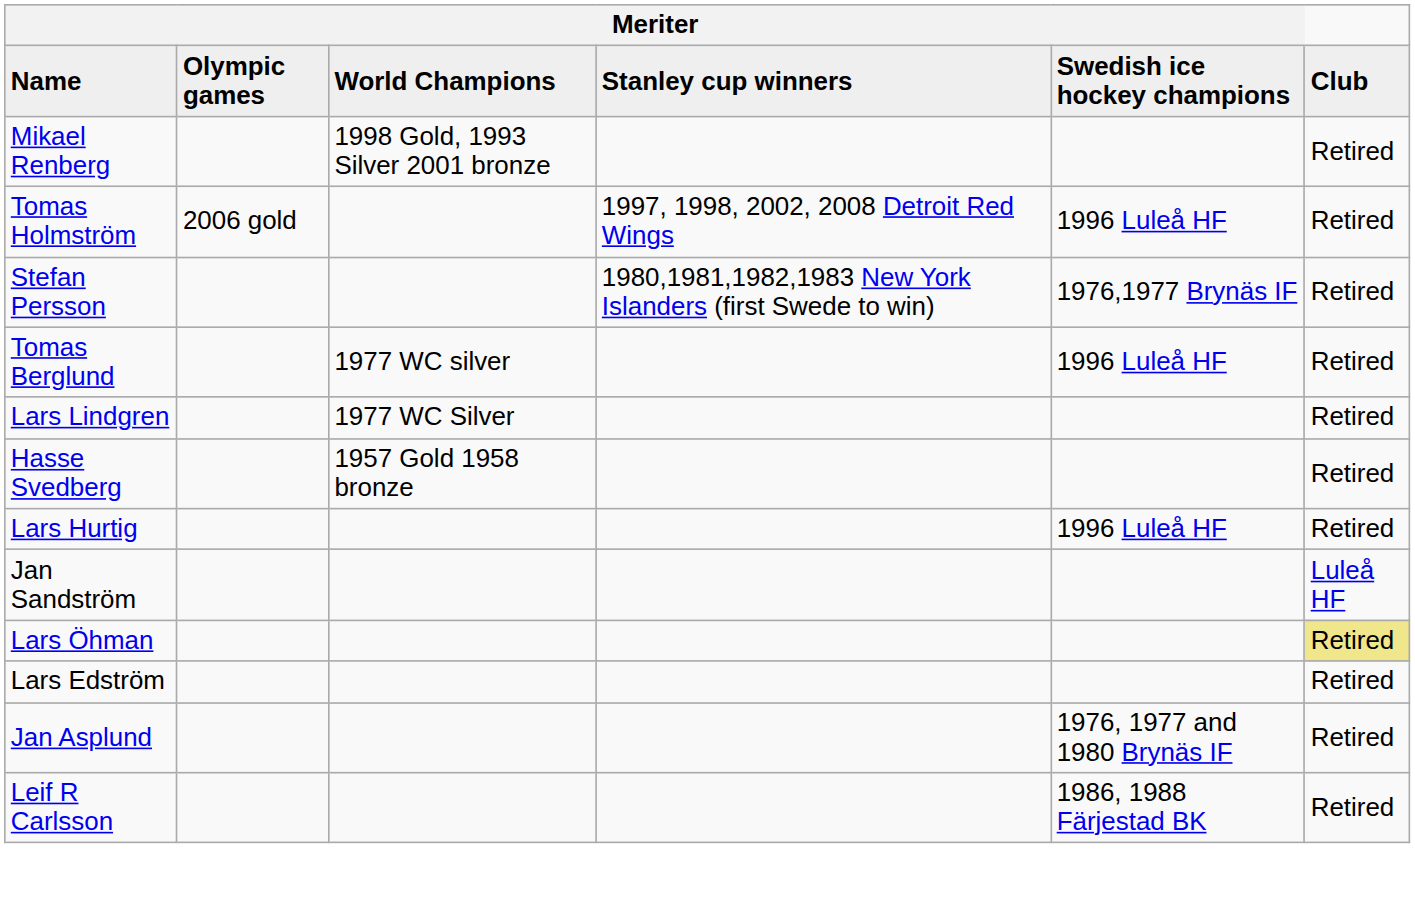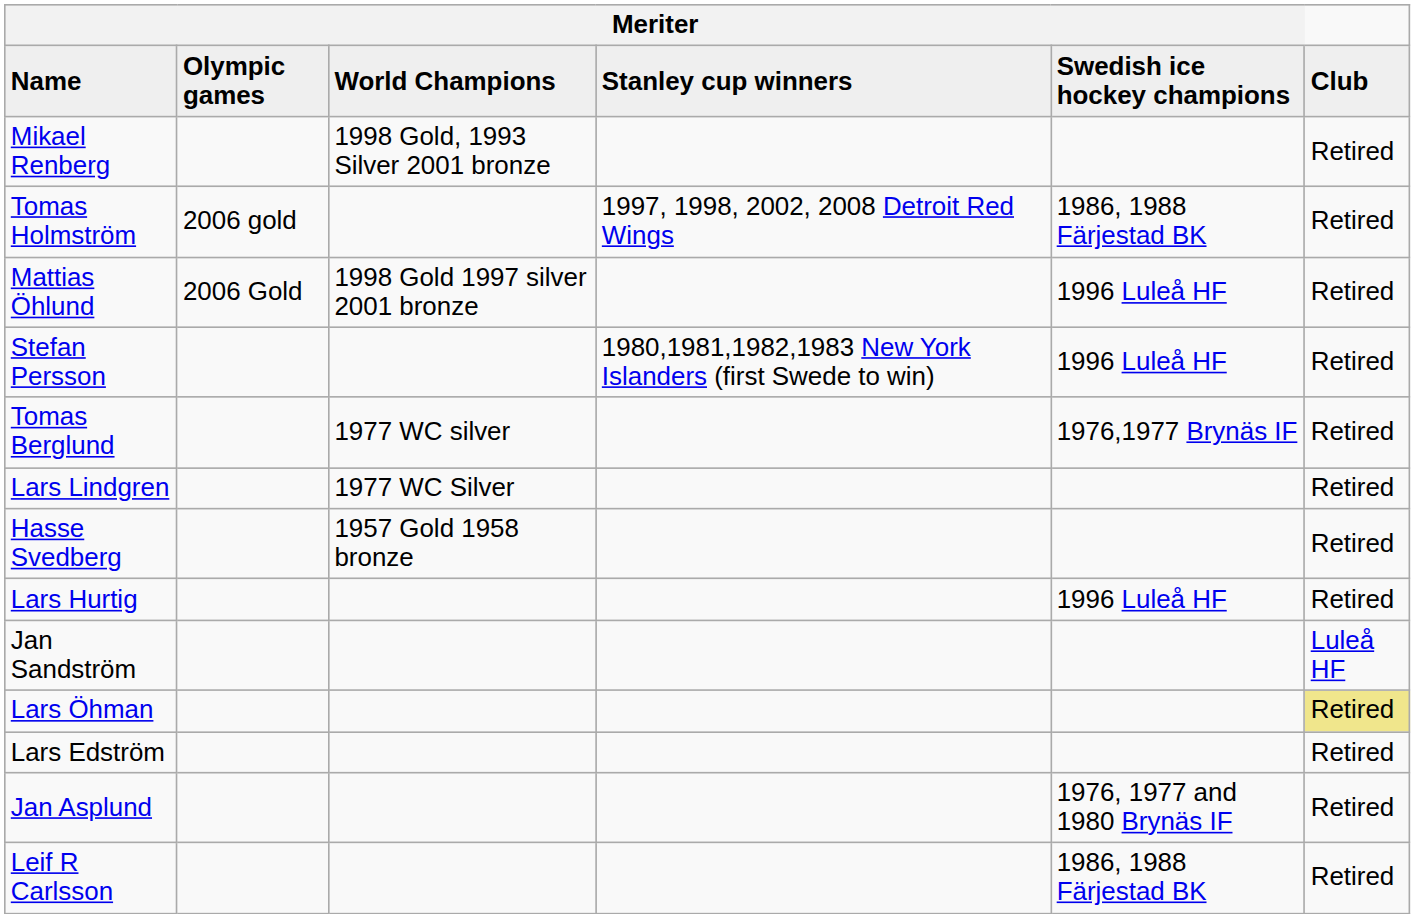 <table class="wikitable">
 <tr>
 <th colspan=5 style="border-right:0px;";>Meriter</th>
 <td style="border-left:0px";></td>
 </tr>
 <tr bgcolor="#efefef">
 <td><strong>Name</strong></td>
 <td><strong>Olympic games</strong></td>
 <td><strong>World Champions</strong></td>
 <td><strong>Stanley cup winners</strong></td>
 <td><strong>Swedish ice hockey champions</strong></td>
 <td><strong>Club</strong></td>
 </tr>
 <tr>
 <td><a href='#'>Mikael Renberg</a></td>
 <td></td>
 <td>1998 Gold, 1993 Silver 2001 bronze</td>
 <td></td>
 <td></td>
 <td>Retired</td>
 </tr>
 <tr>
 <td><a href='#'>Tomas Holmström</a></td>
 <td>2006 gold</td>
 <td></td>
 <td>1997, 1998, 2002, 2008 <a href='#'>Detroit Red Wings</a></td>
+<td>1986, 1988 <a href='#'>Färjestad BK</a></td>
+<td>Retired</td>
+</tr>
+<tr>
+<td><a href='#'>Mattias Öhlund</a></td>
+<td>2006 Gold</td>
+<td>1998 Gold 1997 silver 2001 bronze</td>
+<td></td>
 <td>1996 <a href='#'>Luleå HF</a></td>
 <td>Retired</td>
 </tr>
 <tr>
 <td><a href='#'>Stefan Persson</a></td>
 <td></td>
 <td></td>
 <td>1980,1981,1982,1983 <a href='#'>New York Islanders</a> (first Swede to win)</td>
-<td>1976,1977 <a href='#'>Brynäs IF</a></td>
+<td>1996 <a href='#'>Luleå HF</a></td>
 <td>Retired</td>
 </tr>
 <tr>
 <td><a href='#'>Tomas Berglund</a></td>
 <td></td>
 <td>1977 WC silver</td>
 <td></td>
-<td>1996 <a href='#'>Luleå HF</a></td>
+<td>1976,1977 <a href='#'>Brynäs IF</a></td>
 <td>Retired</td>
 </tr>
 <tr>
 <td><a href='#'>Lars Lindgren</a></td>
 <td></td>
 <td>1977 WC Silver</td>
 <td></td>
 <td></td>
 <td>Retired</td>
 </tr>
 <tr>
 <td><a href='#'>Hasse Svedberg</a></td>
 <td></td>
 <td>1957 Gold 1958 bronze</td>
 <td></td>
 <td></td>
 <td>Retired</td>
 </tr>
 <tr>
 <td><a href='#'>Lars Hurtig</a></td>
 <td></td>
 <td></td>
 <td></td>
 <td>1996 <a href='#'>Luleå HF</a></td>
 <td>Retired</td>
 </tr>
 <tr>
 <td>Jan Sandström</td>
 <td></td>
 <td></td>
 <td></td>
 <td></td>
 <td><a href='#'>Luleå HF</a></td>
 </tr>
 <tr>
 <td><a href='#'>Lars Öhman</a></td>
 <td></td>
 <td></td>
 <td></td>
 <td></td>
 <td style="background: khaki;">Retired</td>
 </tr>
 <tr>
 <td>Lars Edström</td>
 <td></td>
 <td></td>
 <td></td>
 <td></td>
 <td>Retired</td>
 </tr>
 <tr>
 <td><a href='#'>Jan Asplund</a></td>
 <td></td>
 <td></td>
 <td></td>
 <td>1976, 1977 and 1980 <a href='#'>Brynäs IF</a></td>
 <td>Retired</td>
 </tr>
 <tr>
 <td><a href='#'>Leif R Carlsson</a></td>
 <td></td>
 <td></td>
 <td></td>
 <td>1986, 1988 <a href='#'>Färjestad BK</a></td>
 <td>Retired</td>
 </tr>
 </table>
